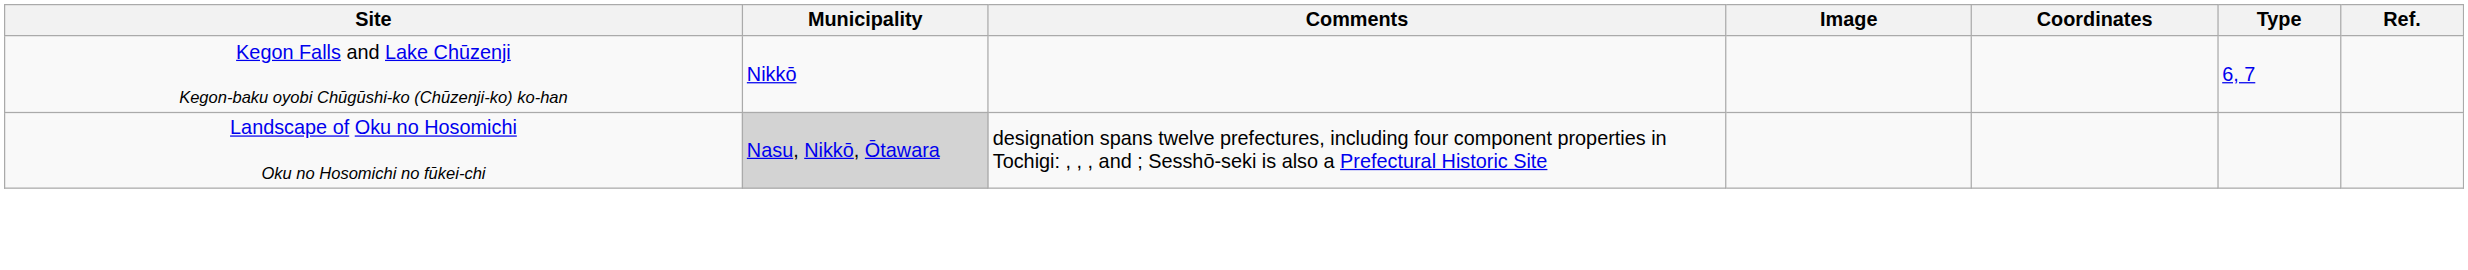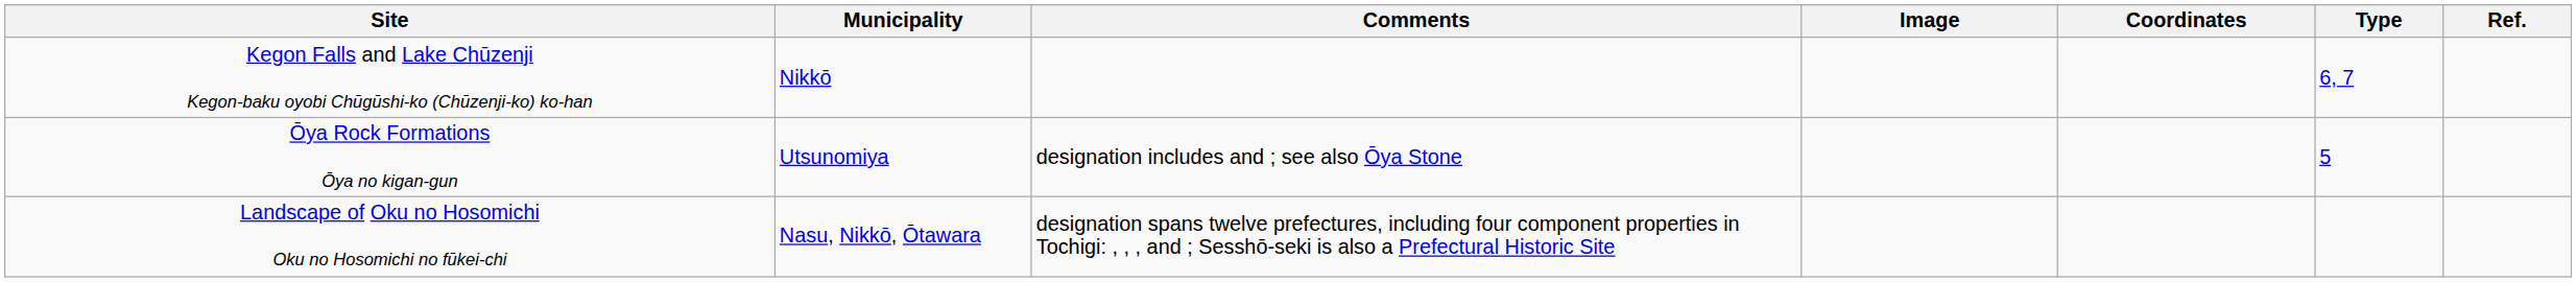 <table class="wikitable sortable"  style="width:100%;">
 <tr>
 <th width="30%" align="left">Site</th>
 <th width="10%" align="left">Municipality</th>
 <th width="30%" align="left" class="unsortable">Comments</th>
 <th width="10%" align="left"  class="unsortable">Image</th>
 <th width="10%" align="left" class="unsortable">Coordinates</th>
 <th width="5%" align="left">Type</th>
 <th width="5%" align="left"  class="unsortable">Ref.</th>
 </tr>
 <tr>
 <td align="center"><a href='#'>Kegon Falls</a> and <a href='#'>Lake Chūzenji</a><br><br><small><em>Kegon-baku oyobi Chūgūshi-ko (Chūzenji-ko) ko-han</em></small></td>
 <td><a href='#'>Nikkō</a></td>
 <td></td>
 <td></td>
 <td></td>
 <td><a href='#'>6, 7</a></td>
 <td></td>
 </tr>
 <tr>
+<td align="center"><a href='#'>Ōya Rock Formations</a><br><br><small><em>Ōya no kigan-gun</em></small></td>
+<td><a href='#'>Utsunomiya</a></td>
+<td>designation includes  and ; see also <a href='#'>Ōya Stone</a></td>
+<td></td>
+<td></td>
+<td><a href='#'>5</a></td>
+<td></td>
+</tr>
+<tr>
 <td align="center"><a href='#'>Landscape of</a> <a href='#'>Oku no Hosomichi</a><br><br><small><em>Oku no Hosomichi no fūkei-chi</em></small></td>
-<td style="background: lightgrey;"><a href='#'>Nasu</a>, <a href='#'>Nikkō</a>, <a href='#'>Ōtawara</a></td>
+<td><a href='#'>Nasu</a>, <a href='#'>Nikkō</a>, <a href='#'>Ōtawara</a></td>
 <td>designation spans twelve prefectures, including four component properties in Tochigi: , , , and ; Sesshō-seki is also a <a href='#'>Prefectural Historic Site</a></td>
 <td></td>
 <td></td>
 <td></td>
 <td></td>
 </tr>
 </table>
